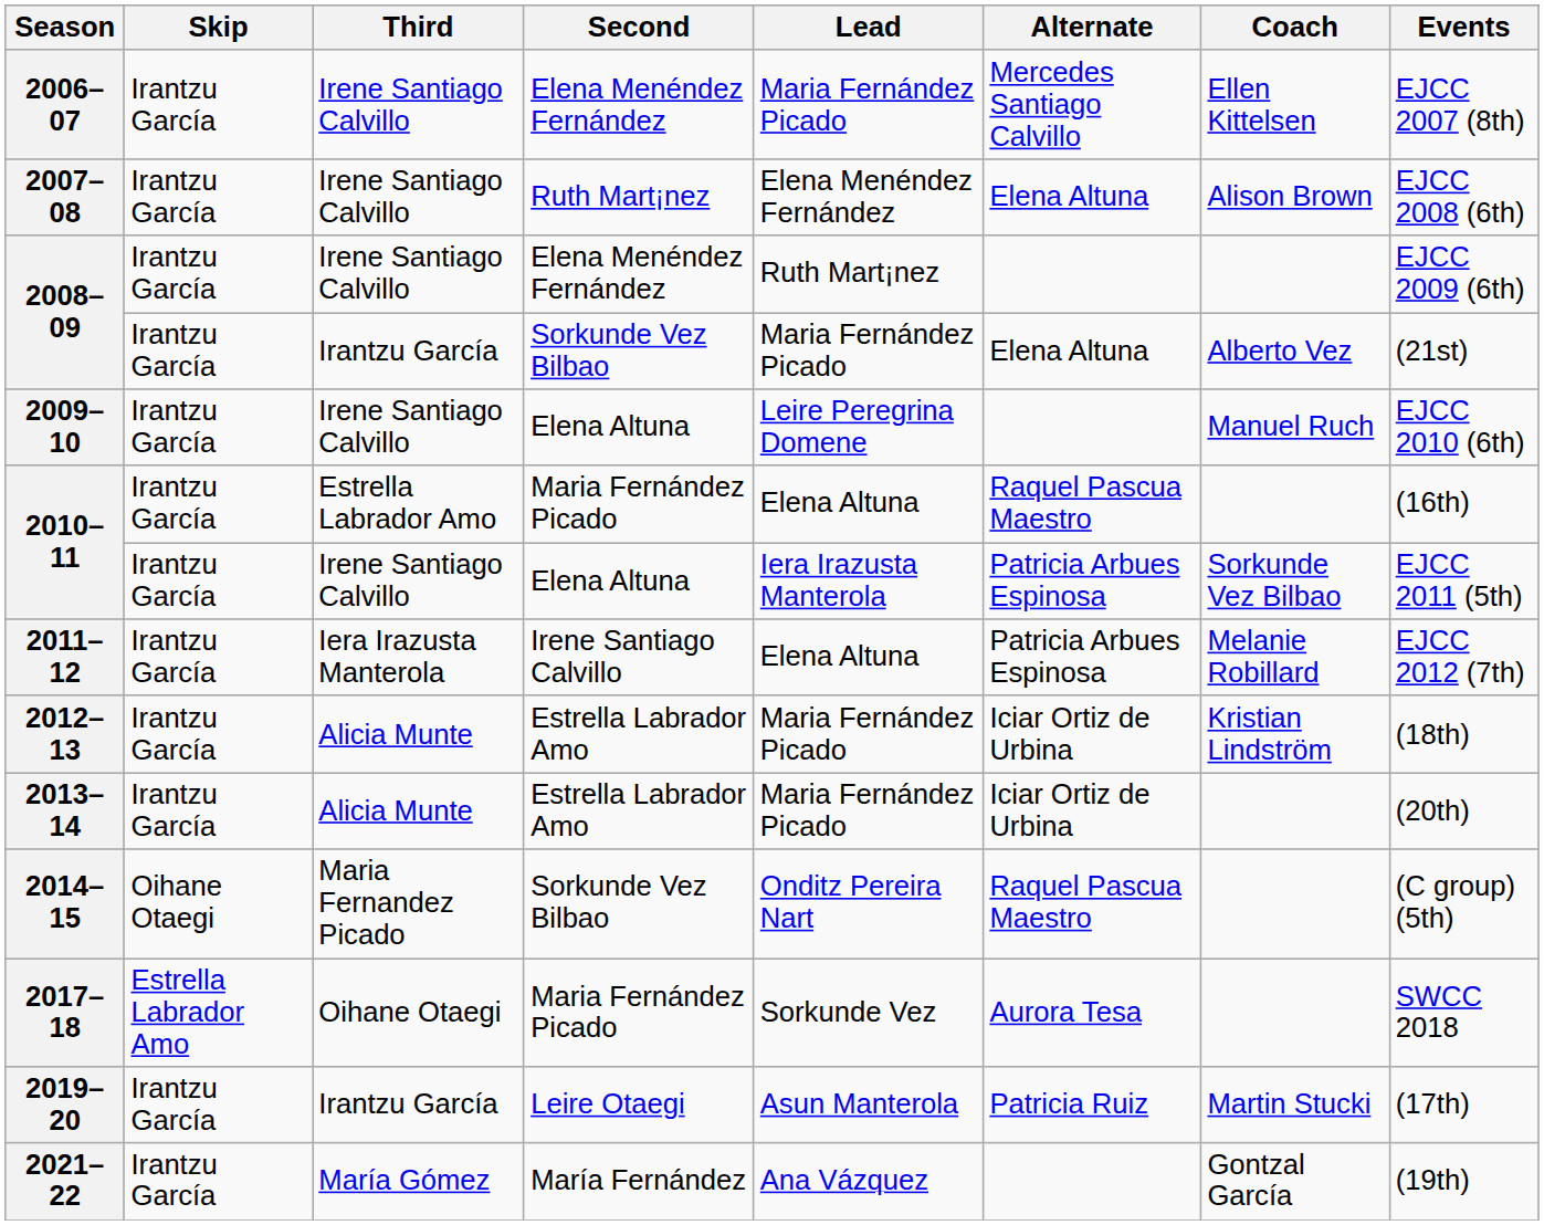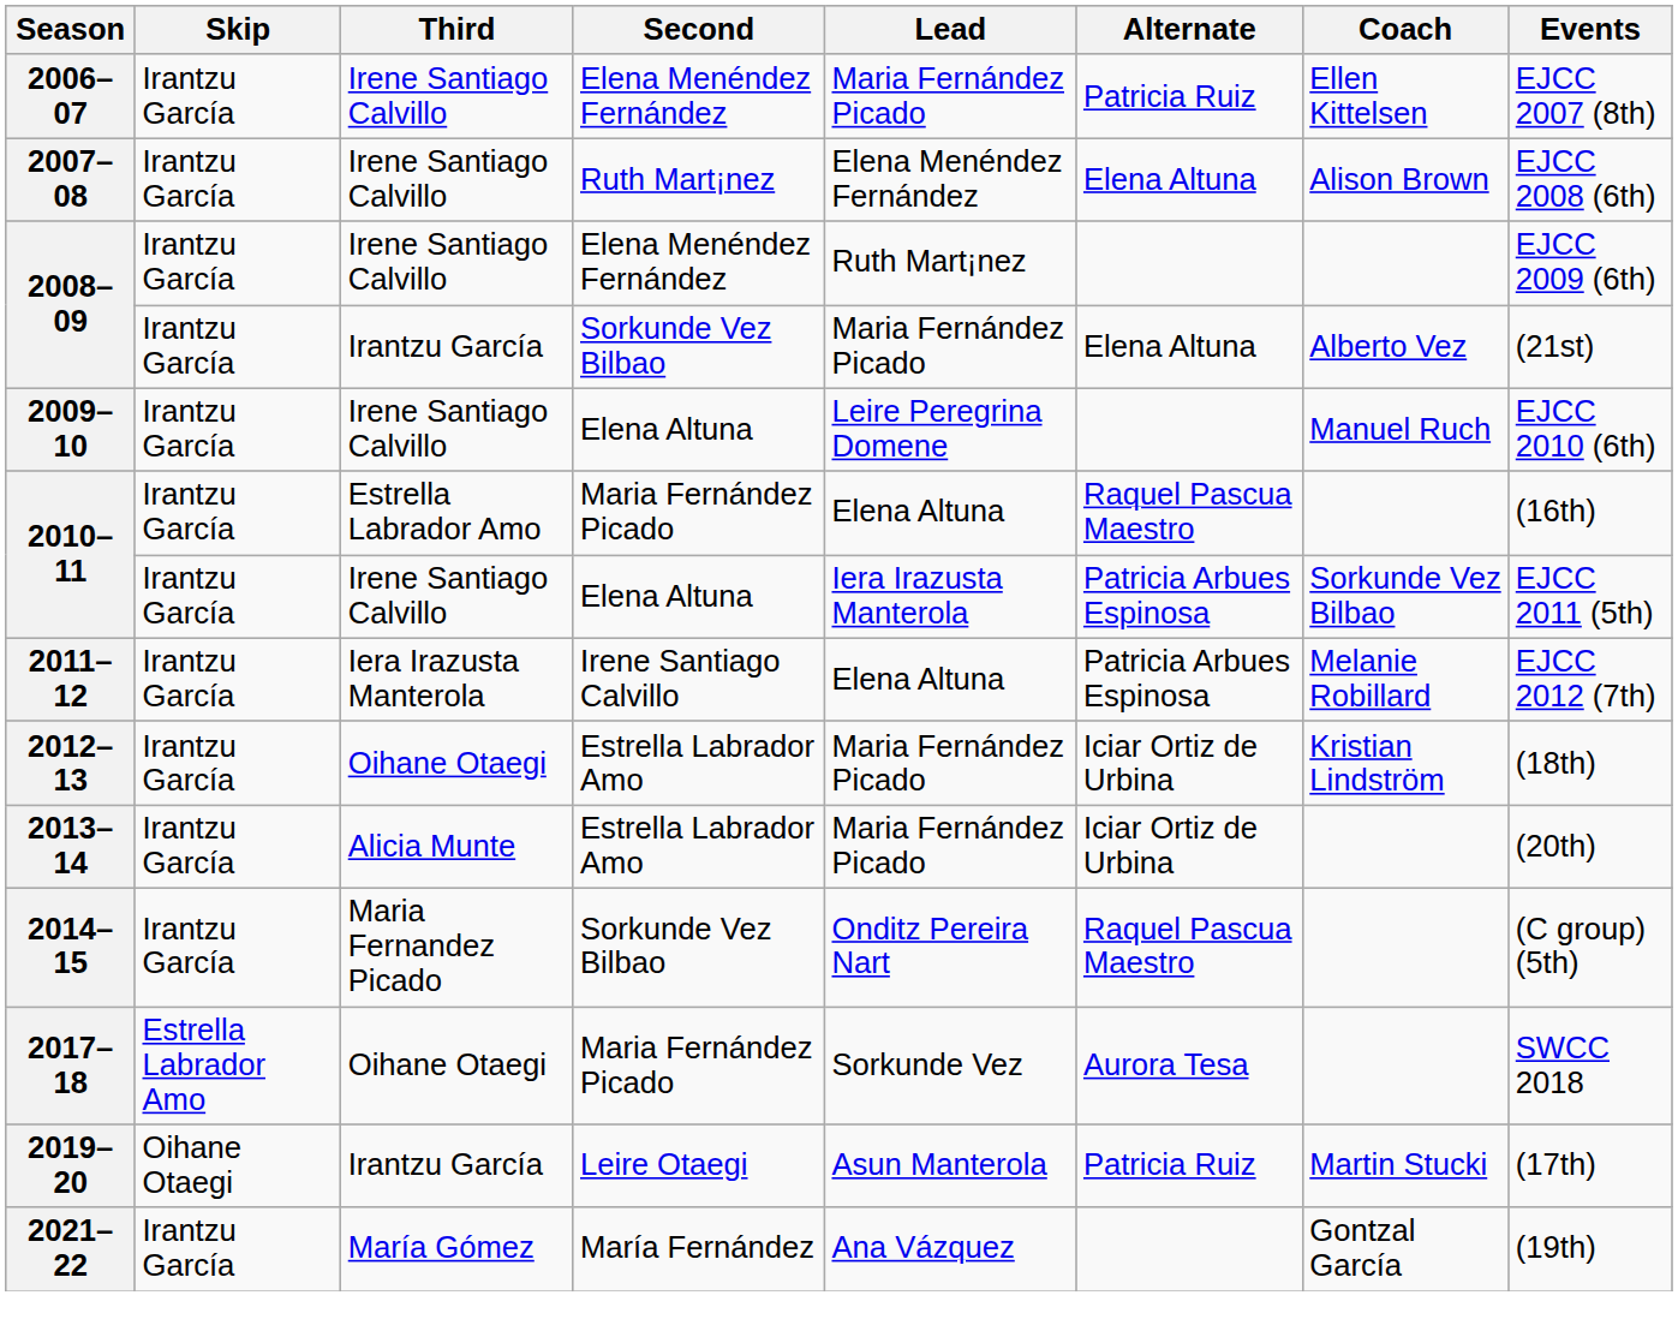 <table class="wikitable">
 <tr>
 <th scope="col" width=60>Season</th>
 <th scope="col">Skip</th>
 <th scope="col">Third</th>
 <th scope="col">Second</th>
 <th scope="col">Lead</th>
 <th scope="col">Alternate</th>
 <th scope="col">Coach</th>
 <th scope="col">Events</th>
 </tr>
 <tr>
 <th scope="row">2006–07</th>
 <td>Irantzu García</td>
 <td><a href='#'>Irene Santiago Calvillo</a></td>
 <td><a href='#'>Elena Menéndez Fernández</a></td>
 <td><a href='#'>Maria Fernández Picado</a></td>
-<td><a href='#'>Mercedes Santiago Calvillo</a></td>
+<td><a href='#'>Patricia Ruiz</a></td>
 <td><a href='#'>Ellen Kittelsen</a></td>
 <td><a href='#'>EJCC 2007</a> (8th)</td>
 </tr>
 <tr>
 <th scope="row">2007–08</th>
 <td>Irantzu García</td>
 <td>Irene Santiago Calvillo</td>
 <td><a href='#'>Ruth Mart¡nez</a></td>
 <td>Elena Menéndez Fernández</td>
 <td><a href='#'>Elena Altuna</a></td>
 <td><a href='#'>Alison Brown</a></td>
 <td><a href='#'>EJCC 2008</a> (6th)</td>
 </tr>
 <tr>
 <th scope="row" rowspan=2>2008–09</th>
 <td>Irantzu García</td>
 <td>Irene Santiago Calvillo</td>
 <td>Elena Menéndez Fernández</td>
 <td>Ruth Mart¡nez</td>
 <td></td>
 <td></td>
 <td><a href='#'>EJCC 2009</a> (6th)</td>
 </tr>
 <tr>
 <td>Irantzu García</td>
 <td>Irantzu García</td>
 <td><a href='#'>Sorkunde Vez Bilbao</a></td>
 <td>Maria Fernández Picado</td>
 <td>Elena Altuna</td>
 <td><a href='#'>Alberto Vez</a></td>
 <td> (21st)</td>
 </tr>
 <tr>
 <th scope="row">2009–10</th>
 <td>Irantzu García</td>
 <td>Irene Santiago Calvillo</td>
 <td>Elena Altuna</td>
 <td><a href='#'>Leire Peregrina Domene</a></td>
 <td></td>
 <td><a href='#'>Manuel Ruch</a></td>
 <td><a href='#'>EJCC 2010</a> (6th)</td>
 </tr>
 <tr>
 <th scope="row" rowspan=2>2010–11</th>
 <td>Irantzu García</td>
 <td>Estrella Labrador Amo</td>
 <td>Maria Fernández Picado</td>
 <td>Elena Altuna</td>
 <td><a href='#'>Raquel Pascua Maestro</a></td>
 <td></td>
 <td> (16th)</td>
 </tr>
 <tr>
 <td>Irantzu García</td>
 <td>Irene Santiago Calvillo</td>
 <td>Elena Altuna</td>
 <td><a href='#'>Iera Irazusta Manterola</a></td>
 <td><a href='#'>Patricia Arbues Espinosa</a></td>
 <td><a href='#'>Sorkunde Vez Bilbao</a></td>
 <td><a href='#'>EJCC 2011</a> (5th)</td>
 </tr>
 <tr>
 <th scope="row">2011–12</th>
 <td>Irantzu García</td>
 <td>Iera Irazusta Manterola</td>
 <td>Irene Santiago Calvillo</td>
 <td>Elena Altuna</td>
 <td>Patricia Arbues Espinosa</td>
 <td><a href='#'>Melanie Robillard</a></td>
 <td><a href='#'>EJCC 2012</a> (7th)</td>
 </tr>
 <tr>
 <th scope="row">2012–13</th>
 <td>Irantzu García</td>
-<td><a href='#'>Alicia Munte</a></td>
+<td><a href='#'>Oihane Otaegi</a></td>
 <td>Estrella Labrador Amo</td>
 <td>Maria Fernández Picado</td>
 <td>Iciar Ortiz de Urbina</td>
 <td><a href='#'>Kristian Lindström</a></td>
 <td> (18th)</td>
 </tr>
 <tr>
 <th scope="row">2013–14</th>
 <td>Irantzu García</td>
 <td><a href='#'>Alicia Munte</a></td>
 <td>Estrella Labrador Amo</td>
 <td>Maria Fernández Picado</td>
 <td>Iciar Ortiz de Urbina</td>
 <td></td>
 <td> (20th)</td>
 </tr>
 <tr>
 <th scope="row">2014–15</th>
-<td>Oihane Otaegi</td>
+<td>Irantzu García</td>
 <td>Maria Fernandez Picado</td>
 <td>Sorkunde Vez Bilbao</td>
 <td><a href='#'>Onditz Pereira Nart</a></td>
 <td><a href='#'>Raquel Pascua Maestro</a></td>
 <td></td>
 <td> (C group) (5th)</td>
 </tr>
 <tr>
 <th scope="row">2017–18</th>
 <td><a href='#'>Estrella Labrador Amo</a></td>
 <td>Oihane Otaegi</td>
 <td>Maria Fernández Picado</td>
 <td>Sorkunde Vez</td>
 <td><a href='#'>Aurora Tesa</a></td>
 <td></td>
 <td><a href='#'>SWCC</a> 2018 </td>
 </tr>
 <tr>
 <th scope="row">2019–20</th>
-<td>Irantzu García</td>
+<td>Oihane Otaegi</td>
 <td>Irantzu García</td>
 <td><a href='#'>Leire Otaegi</a></td>
 <td><a href='#'>Asun Manterola</a></td>
 <td><a href='#'>Patricia Ruiz</a></td>
 <td><a href='#'>Martin Stucki</a></td>
 <td> (17th)</td>
 </tr>
 <tr>
 <th scope="row">2021–22</th>
 <td>Irantzu García</td>
 <td><a href='#'>María Gómez</a></td>
 <td>María Fernández</td>
 <td><a href='#'>Ana Vázquez</a></td>
 <td></td>
 <td>Gontzal García</td>
 <td> (19th)</td>
 </tr>
 </table>
